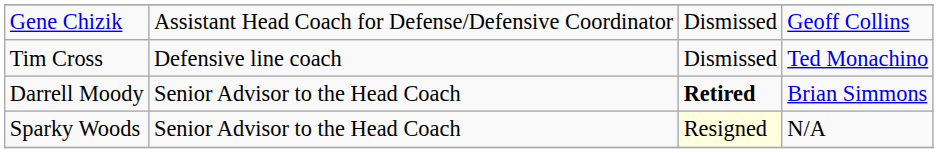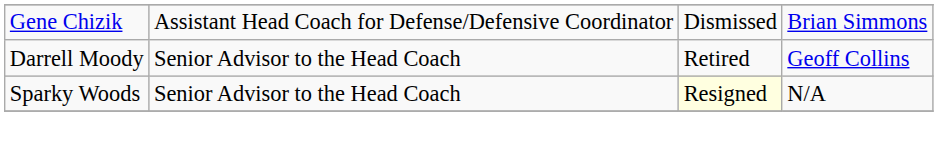 <table class="wikitable">
 <tr>
 </tr>
 <tr>
 <td><a href='#'>Gene Chizik</a></td>
 <td>Assistant Head Coach for Defense/Defensive Coordinator</td>
 <td>Dismissed</td>
-<td><a href='#'>Geoff Collins</a></td>
-</tr>
-<tr>
-<td>Tim Cross</td>
-<td>Defensive line coach</td>
-<td>Dismissed</td>
-<td><a href='#'>Ted Monachino</a></td>
+<td><a href='#'>Brian Simmons</a></td>
 </tr>
 <tr>
 <td>Darrell Moody</td>
 <td>Senior Advisor to the Head Coach</td>
-<td><strong>Retired</strong></td>
-<td><a href='#'>Brian Simmons</a></td>
+<td>Retired</td>
+<td><a href='#'>Geoff Collins</a></td>
 </tr>
 <tr>
 <td>Sparky Woods</td>
 <td>Senior Advisor to the Head Coach</td>
 <td style="background: lightyellow;">Resigned</td>
 <td>N/A</td>
 </tr>
 <tr>
 </tr>
 </table>
